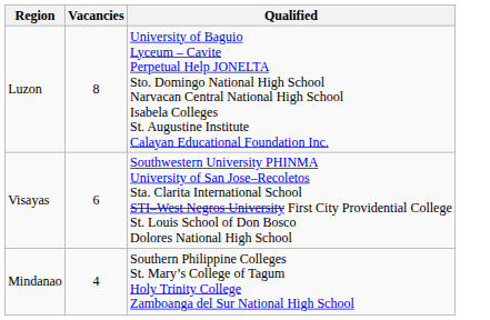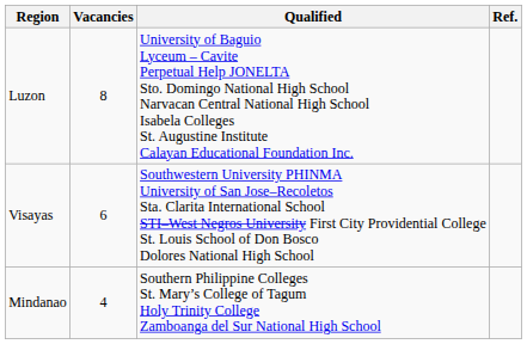 <table class="wikitable">
 <tr>
 <th>Region</th>
 <th>Vacancies</th>
 <th>Qualified</th>
+<th>Ref.</th>
 </tr>
 <tr>
 <td>Luzon</td>
 <td align="center">8</td>
 <td><a href='#'>University of Baguio</a><br><a href='#'>Lyceum – Cavite</a><br><a href='#'>Perpetual Help JONELTA</a><br>Sto. Domingo National High School<br>Narvacan Central National High School<br>Isabela Colleges<br>St. Augustine Institute<br><a href='#'>Calayan Educational Foundation Inc.</a></td>
+<td></td>
 </tr>
 <tr>
 <td>Visayas</td>
 <td align="center">6</td>
 <td><a href='#'>Southwestern University PHINMA</a><br><a href='#'>University of San Jose–Recoletos</a><br>Sta. Clarita International School<br><a href='#'><s>STI–West Negros University</s></a> First City Providential College<br>St. Louis School of Don Bosco<br>Dolores National High School</td>
+<td></td>
 </tr>
 <tr>
 <td>Mindanao</td>
 <td align="center">4</td>
 <td>Southern Philippine Colleges<br>St. Mary’s College of Tagum<br><a href='#'>Holy Trinity College</a><br><a href='#'>Zamboanga del Sur National High School</a></td>
+<td></td>
 </tr>
 </table>
